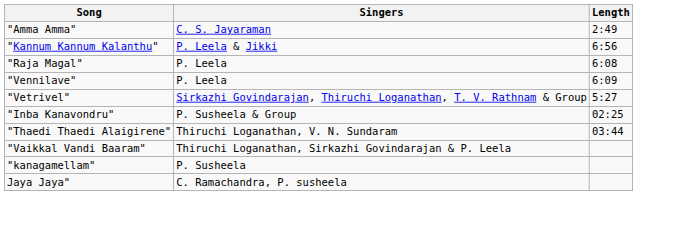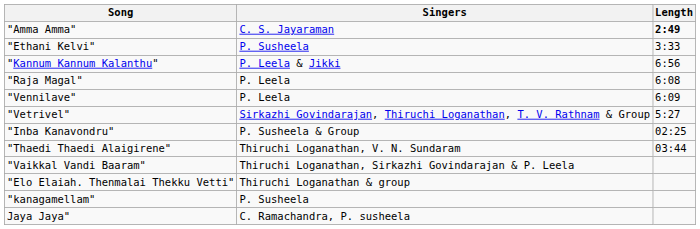 <table class="wikitable" style="font-size:95%;">
 <tr>
 <th>Song</th>
 <th>Singers</th>
 <th>Length</th>
 </tr>
 <tr>
 <td>"Amma Amma"</td>
 <td><a href='#'>C. S. Jayaraman</a></td>
-<td>2:49</td>
+<td><strong>2:49</strong></td>
+</tr>
+<tr>
+<td>"Ethani Kelvi"</td>
+<td><a href='#'>P. Susheela</a></td>
+<td>3:33</td>
 </tr>
 <tr>
 <td>"<a href='#'>Kannum Kannum Kalanthu</a>"</td>
 <td><a href='#'>P. Leela</a> & <a href='#'>Jikki</a></td>
 <td>6:56</td>
 </tr>
 <tr>
 <td>"Raja Magal"</td>
 <td>P. Leela</td>
 <td>6:08</td>
 </tr>
 <tr>
 <td>"Vennilave"</td>
 <td>P. Leela</td>
 <td>6:09</td>
 </tr>
 <tr>
 <td>"Vetrivel"</td>
 <td><a href='#'>Sirkazhi Govindarajan</a>, <a href='#'>Thiruchi Loganathan</a>, <a href='#'>T. V. Rathnam</a> & Group</td>
 <td>5:27</td>
 </tr>
 <tr>
 <td>"Inba Kanavondru"</td>
 <td>P. Susheela & Group</td>
 <td>02:25</td>
 </tr>
 <tr>
 <td>"Thaedi Thaedi Alaigirene"</td>
 <td>Thiruchi Loganathan, V. N. Sundaram</td>
 <td>03:44</td>
 </tr>
 <tr>
 <td>"Vaikkal Vandi Baaram"</td>
 <td>Thiruchi Loganathan, Sirkazhi Govindarajan & P. Leela</td>
 <td></td>
 </tr>
 <tr>
+<td>"Elo Elaiah. Thenmalai Thekku Vetti"</td>
+<td>Thiruchi Loganathan & group</td>
+<td></td>
+</tr>
+<tr>
 <td>"kanagamellam"</td>
 <td>P. Susheela</td>
 <td></td>
 </tr>
 <tr>
 <td>Jaya Jaya"</td>
 <td>C. Ramachandra, P. susheela</td>
 <td></td>
 </tr>
 </table>
